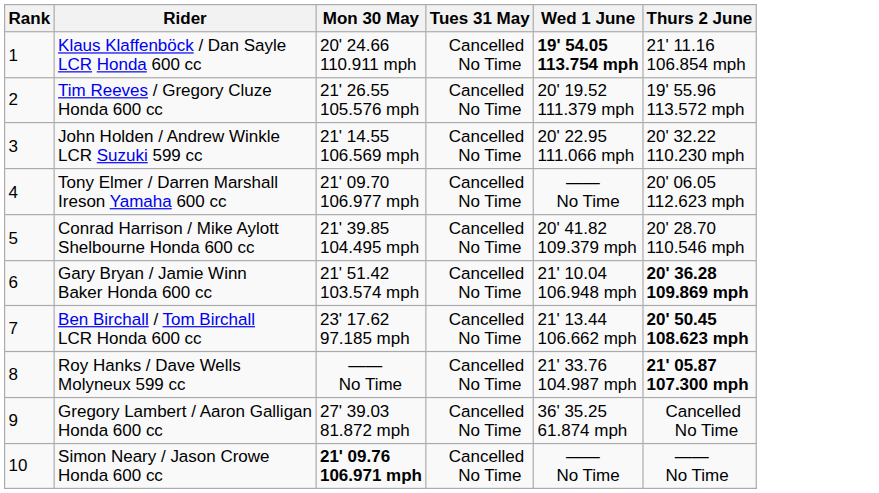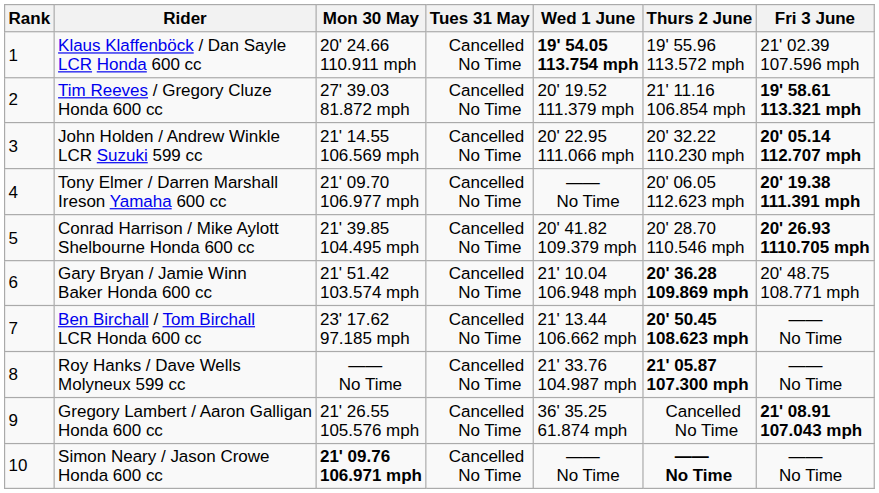 <table class="wikitable" style="font-size: 90%;">
 <tr style="background:#efefef;">
 <th>Rank</th>
 <th>Rider</th>
 <th>Mon 30 May</th>
 <th>Tues 31 May</th>
 <th>Wed 1 June</th>
 <th>Thurs 2 June</th>
+<th>Fri 3 June</th>
 </tr>
 <tr>
 <td>1</td>
 <td> <a href='#'>Klaus Klaffenböck</a> /  Dan Sayle <br><a href='#'>LCR</a> <a href='#'>Honda</a> 600 cc</td>
 <td>20' 24.66 <br> 110.911 mph</td>
 <td>    Cancelled <br>       No Time</td>
 <td><strong>19' 54.05 <br> 113.754 mph</strong></td>
-<td>21' 11.16 <br> 106.854 mph</td>
+<td>19' 55.96 <br> 113.572 mph</td>
+<td>21' 02.39 <br> 107.596 mph</td>
 </tr>
 <tr>
 <td>2</td>
 <td> <a href='#'>Tim Reeves</a> /  Gregory Cluze <br> Honda 600 cc</td>
-<td>21' 26.55 <br> 105.576 mph</td>
+<td>27' 39.03 <br> 81.872 mph</td>
 <td>    Cancelled <br>       No Time</td>
 <td>20' 19.52 <br> 111.379 mph</td>
-<td>19' 55.96 <br> 113.572 mph</td>
+<td>21' 11.16 <br> 106.854 mph</td>
+<td><strong>19' 58.61 <br> 113.321 mph</strong></td>
 </tr>
 <tr>
 <td>3</td>
 <td> John Holden /  Andrew Winkle <br> LCR <a href='#'>Suzuki</a> 599 cc</td>
 <td>21' 14.55 <br> 106.569 mph</td>
 <td>    Cancelled <br>       No Time</td>
 <td>20' 22.95 <br> 111.066 mph</td>
 <td>20' 32.22 <br> 110.230 mph</td>
+<td><strong>20' 05.14 <br> 112.707 mph</strong></td>
 </tr>
 <tr>
 <td>4</td>
 <td> Tony Elmer /  Darren Marshall <br> Ireson <a href='#'>Yamaha</a> 600 cc</td>
 <td>21' 09.70 <br> 106.977 mph</td>
 <td>    Cancelled <br>       No Time</td>
 <td>      ——<br>    No Time</td>
 <td>20' 06.05 <br> 112.623 mph</td>
+<td><strong>20' 19.38 <br> 111.391 mph</strong></td>
 </tr>
 <tr>
 <td>5</td>
 <td> Conrad Harrison /  Mike Aylott <br> Shelbourne Honda 600 cc</td>
 <td>21' 39.85 <br> 104.495 mph</td>
 <td>    Cancelled <br>       No Time</td>
 <td>20' 41.82 <br> 109.379 mph</td>
 <td>20' 28.70 <br> 110.546 mph</td>
+<td><strong>20' 26.93 <br> 1110.705 mph</strong></td>
 </tr>
 <tr>
 <td>6</td>
 <td> Gary Bryan /  Jamie Winn <br> Baker Honda 600 cc</td>
 <td>21' 51.42 <br> 103.574 mph</td>
 <td>    Cancelled <br>       No Time</td>
 <td>21' 10.04 <br> 106.948 mph</td>
 <td><strong>20' 36.28 <br> 109.869 mph</strong></td>
+<td>20' 48.75 <br> 108.771 mph</td>
 </tr>
 <tr>
 <td>7</td>
 <td> <a href='#'>Ben Birchall</a> /  <a href='#'>Tom Birchall</a> <br> LCR Honda 600 cc</td>
 <td>23' 17.62 <br> 97.185 mph</td>
 <td>    Cancelled <br>       No Time</td>
 <td>21' 13.44 <br> 106.662 mph</td>
 <td><strong>20' 50.45 <br> 108.623 mph</strong></td>
+<td>      ——<br>    No Time</td>
 </tr>
 <tr>
 <td>8</td>
 <td> Roy Hanks /  Dave Wells <br> Molyneux 599 cc</td>
 <td>      ——<br>    No Time</td>
 <td>    Cancelled <br>       No Time</td>
 <td>21' 33.76 <br> 104.987 mph</td>
 <td><strong>21' 05.87 <br> 107.300 mph</strong></td>
+<td>      ——<br>    No Time</td>
 </tr>
 <tr>
 <td>9</td>
 <td> Gregory Lambert / Aaron Galligan <br> Honda 600 cc</td>
-<td>27' 39.03 <br> 81.872 mph</td>
+<td>21' 26.55 <br> 105.576 mph</td>
 <td>    Cancelled <br>       No Time</td>
 <td>36' 35.25 <br> 61.874 mph</td>
 <td>    Cancelled <br>       No Time</td>
+<td><strong>21' 08.91 <br> 107.043 mph</strong></td>
 </tr>
 <tr>
 <td>10</td>
 <td> Simon Neary /  Jason Crowe <br> Honda 600 cc</td>
 <td><strong>21' 09.76 <br> 106.971 mph</strong></td>
 <td>    Cancelled <br>       No Time</td>
 <td>      ——<br>    No Time</td>
+<td><strong>      ——<br>    No Time</strong></td>
 <td>      ——<br>    No Time</td>
 </tr>
 </table>
